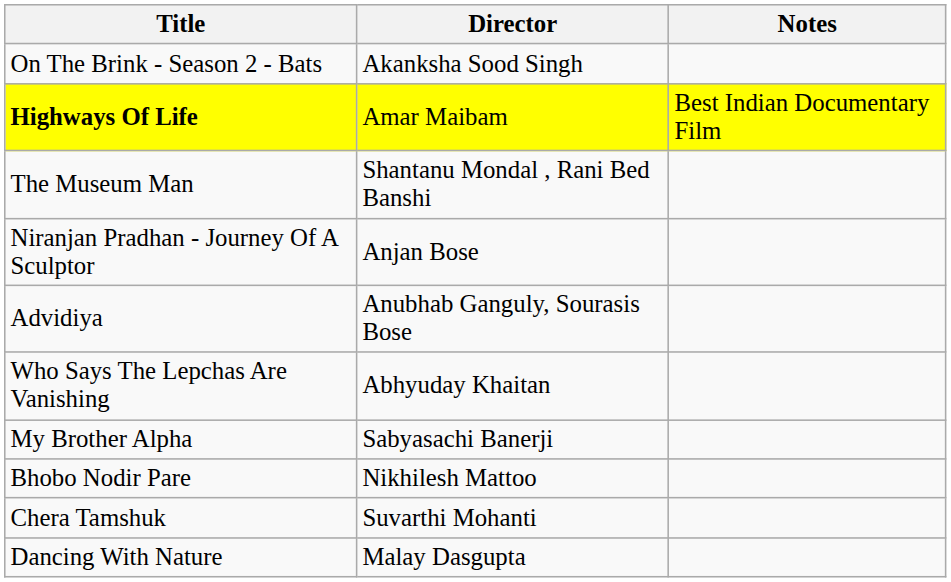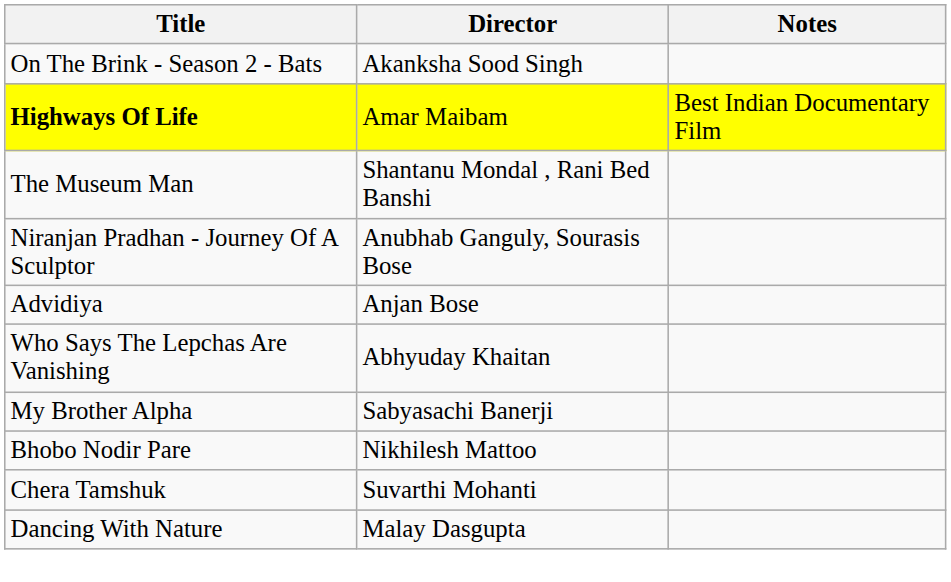 <table class="wikitable">
 <tr>
 <th>Title</th>
 <th>Director</th>
 <th>Notes</th>
 </tr>
 <tr>
 <td>On The Brink - Season 2 - Bats</td>
 <td>Akanksha Sood Singh</td>
 <td></td>
 </tr>
 <tr>
 <td style="background:#FFFF00"><strong>Highways Of Life</strong></td>
 <td style="background:#FFFF00">Amar Maibam</td>
 <td style="background:#FFFF00">Best Indian Documentary Film</td>
 </tr>
 <tr>
 <td>The Museum Man</td>
 <td>Shantanu Mondal , Rani Bed Banshi</td>
 <td></td>
 </tr>
 <tr>
 <td>Niranjan Pradhan - Journey Of A Sculptor</td>
-<td>Anjan Bose</td>
+<td>Anubhab Ganguly, Sourasis Bose</td>
 <td></td>
 </tr>
 <tr>
 <td>Advidiya</td>
-<td>Anubhab Ganguly, Sourasis Bose</td>
+<td>Anjan Bose</td>
 <td></td>
 </tr>
 <tr>
 <td>Who Says The Lepchas Are Vanishing</td>
 <td>Abhyuday Khaitan</td>
 <td></td>
 </tr>
 <tr>
 <td>My Brother Alpha</td>
 <td>Sabyasachi Banerji</td>
 <td></td>
 </tr>
 <tr>
 <td>Bhobo Nodir Pare</td>
 <td>Nikhilesh Mattoo</td>
 <td></td>
 </tr>
 <tr>
 <td>Chera Tamshuk</td>
 <td>Suvarthi Mohanti</td>
 <td></td>
 </tr>
 <tr>
 <td>Dancing With Nature</td>
 <td>Malay Dasgupta</td>
 <td></td>
 </tr>
 </table>
